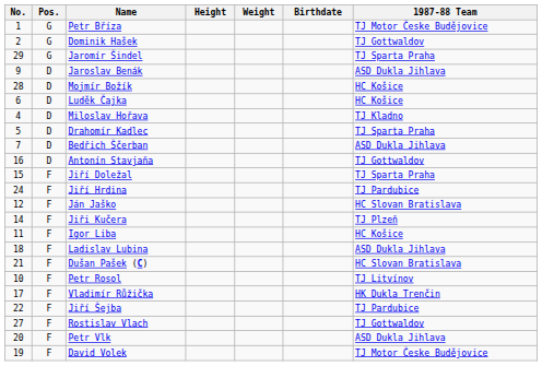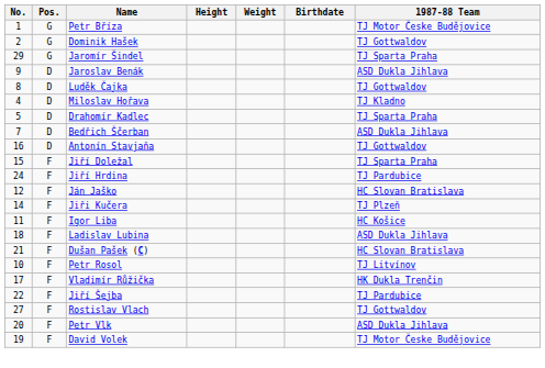 <table class="wikitable sortable" width="80%" style="font-size: 90%; text-align: center;">
 <tr>
 <th>No.</th>
 <th>Pos.</th>
 <th>Name</th>
 <th>Height</th>
 <th>Weight</th>
 <th>Birthdate</th>
 <th>1987-88 Team</th>
 </tr>
 <tr>
 <td>1</td>
 <td>G</td>
 <td style="text-align:left;"><a href='#'>Petr Bříza</a></td>
 <td></td>
 <td></td>
 <td style="text-align:right;"></td>
 <td style="text-align:left;"> <a href='#'>TJ Motor Česke Budějovice</a></td>
 </tr>
 <tr>
 <td>2</td>
 <td>G</td>
 <td style="text-align:left;"><a href='#'>Dominik Hašek</a></td>
 <td></td>
 <td></td>
 <td style="text-align:right;"></td>
 <td style="text-align:left;"> <a href='#'>TJ Gottwaldov</a></td>
 </tr>
 <tr>
 <td>29</td>
 <td>G</td>
 <td style="text-align:left;"><a href='#'>Jaromír Šindel</a></td>
 <td></td>
 <td></td>
 <td style="text-align:right;"></td>
 <td style="text-align:left;"> <a href='#'>TJ Sparta Praha</a></td>
 </tr>
 <tr>
 <td>9</td>
 <td>D</td>
 <td style="text-align:left;"><a href='#'>Jaroslav Benák</a></td>
 <td></td>
 <td></td>
 <td style="text-align:right;"></td>
 <td style="text-align:left;"> <a href='#'>ASD Dukla Jihlava</a></td>
 </tr>
 <tr>
-<td>28</td>
-<td>D</td>
-<td style="text-align:left;"><a href='#'>Mojmír Božík</a></td>
-<td></td>
-<td></td>
-<td style="text-align:right;"></td>
-<td style="text-align:left;"> <a href='#'>HC Košice</a></td>
-</tr>
-<tr>
-<td>6</td>
+<td>8</td>
 <td>D</td>
 <td style="text-align:left;"><a href='#'>Luděk Čajka</a></td>
 <td></td>
 <td></td>
 <td style="text-align:right;"></td>
-<td style="text-align:left;"> <a href='#'>HC Košice</a></td>
+<td style="text-align:left;"> <a href='#'>TJ Gottwaldov</a></td>
 </tr>
 <tr>
 <td>4</td>
 <td>D</td>
 <td style="text-align:left;"><a href='#'>Miloslav Hořava</a></td>
 <td></td>
 <td></td>
 <td style="text-align:right;"></td>
 <td style="text-align:left;"> <a href='#'>TJ Kladno</a></td>
 </tr>
 <tr>
 <td>5</td>
 <td>D</td>
 <td style="text-align:left;"><a href='#'>Drahomír Kadlec</a></td>
 <td></td>
 <td></td>
 <td style="text-align:right;"></td>
 <td style="text-align:left;"> <a href='#'>TJ Sparta Praha</a></td>
 </tr>
 <tr>
 <td>7</td>
 <td>D</td>
 <td style="text-align:left;"><a href='#'>Bedřich Ščerban</a></td>
 <td></td>
 <td></td>
 <td style="text-align:right;"></td>
 <td style="text-align:left;"> <a href='#'>ASD Dukla Jihlava</a></td>
 </tr>
 <tr>
 <td>16</td>
 <td>D</td>
 <td style="text-align:left;"><a href='#'>Antonín Stavjaňa</a></td>
 <td></td>
 <td></td>
 <td style="text-align:right;"></td>
 <td style="text-align:left;"> <a href='#'>TJ Gottwaldov</a></td>
 </tr>
 <tr>
 <td>15</td>
 <td>F</td>
 <td style="text-align:left;"><a href='#'>Jiří Doležal</a></td>
 <td></td>
 <td></td>
 <td style="text-align:right;"></td>
 <td style="text-align:left;"> <a href='#'>TJ Sparta Praha</a></td>
 </tr>
 <tr>
 <td>24</td>
 <td>F</td>
 <td style="text-align:left;"><a href='#'>Jiří Hrdina</a></td>
 <td></td>
 <td></td>
 <td style="text-align:right;"></td>
 <td style="text-align:left;"> <a href='#'>TJ Pardubice</a></td>
 </tr>
 <tr>
 <td>12</td>
 <td>F</td>
 <td style="text-align:left;"><a href='#'>Ján Jaško</a></td>
 <td></td>
 <td></td>
 <td style="text-align:right;"></td>
 <td style="text-align:left;"> <a href='#'>HC Slovan Bratislava</a></td>
 </tr>
 <tr>
 <td>14</td>
 <td>F</td>
 <td style="text-align:left;"><a href='#'>Jiři Kučera</a></td>
 <td></td>
 <td></td>
 <td style="text-align:right;"></td>
 <td style="text-align:left;"> <a href='#'>TJ Plzeň</a></td>
 </tr>
 <tr>
 <td>11</td>
 <td>F</td>
 <td style="text-align:left;"><a href='#'>Igor Liba</a></td>
 <td></td>
 <td></td>
 <td style="text-align:right;"></td>
 <td style="text-align:left;"> <a href='#'>HC Košice</a></td>
 </tr>
 <tr>
 <td>18</td>
 <td>F</td>
 <td style="text-align:left;"><a href='#'>Ladislav Lubina</a></td>
 <td></td>
 <td></td>
 <td style="text-align:right;"></td>
 <td style="text-align:left;"> <a href='#'>ASD Dukla Jihlava</a></td>
 </tr>
 <tr>
 <td>21</td>
 <td>F</td>
 <td style="text-align:left;"><a href='#'>Dušan Pašek</a> (<strong><a href='#'>C</a></strong>)</td>
 <td></td>
 <td></td>
 <td style="text-align:right;"></td>
 <td style="text-align:left;"> <a href='#'>HC Slovan Bratislava</a></td>
 </tr>
 <tr>
 <td>10</td>
 <td>F</td>
 <td style="text-align:left;"><a href='#'>Petr Rosol</a></td>
 <td></td>
 <td></td>
 <td style="text-align:right;"></td>
 <td style="text-align:left;"> <a href='#'>TJ Litvínov</a></td>
 </tr>
 <tr>
 <td>17</td>
 <td>F</td>
 <td style="text-align:left;"><a href='#'>Vladimír Růžička</a></td>
 <td></td>
 <td></td>
 <td style="text-align:right;"></td>
 <td style="text-align:left;"> <a href='#'>HK Dukla Trenčin</a></td>
 </tr>
 <tr>
 <td>22</td>
 <td>F</td>
 <td style="text-align:left;"><a href='#'>Jiří Šejba</a></td>
 <td></td>
 <td></td>
 <td style="text-align:right;"></td>
 <td style="text-align:left;"> <a href='#'>TJ Pardubice</a></td>
 </tr>
 <tr>
 <td>27</td>
 <td>F</td>
 <td style="text-align:left;"><a href='#'>Rostislav Vlach</a></td>
 <td></td>
 <td></td>
 <td style="text-align:right;"></td>
 <td style="text-align:left;"> <a href='#'>TJ Gottwaldov</a></td>
 </tr>
 <tr>
 <td>20</td>
 <td>F</td>
 <td style="text-align:left;"><a href='#'>Petr Vlk</a></td>
 <td></td>
 <td></td>
 <td style="text-align:right;"></td>
 <td style="text-align:left;"> <a href='#'>ASD Dukla Jihlava</a></td>
 </tr>
 <tr>
 <td>19</td>
 <td>F</td>
 <td style="text-align:left;"><a href='#'>David Volek</a></td>
 <td></td>
 <td></td>
 <td style="text-align:right;"></td>
 <td style="text-align:left;"> <a href='#'>TJ Motor Česke Budějovice</a></td>
 </tr>
 </table>
